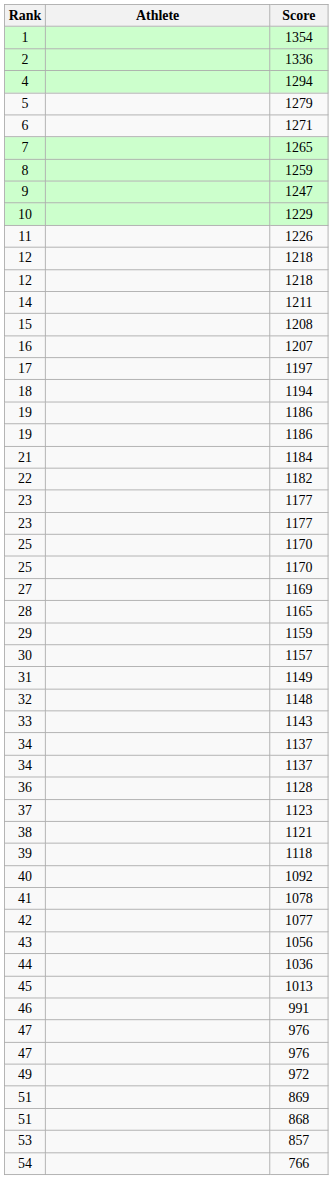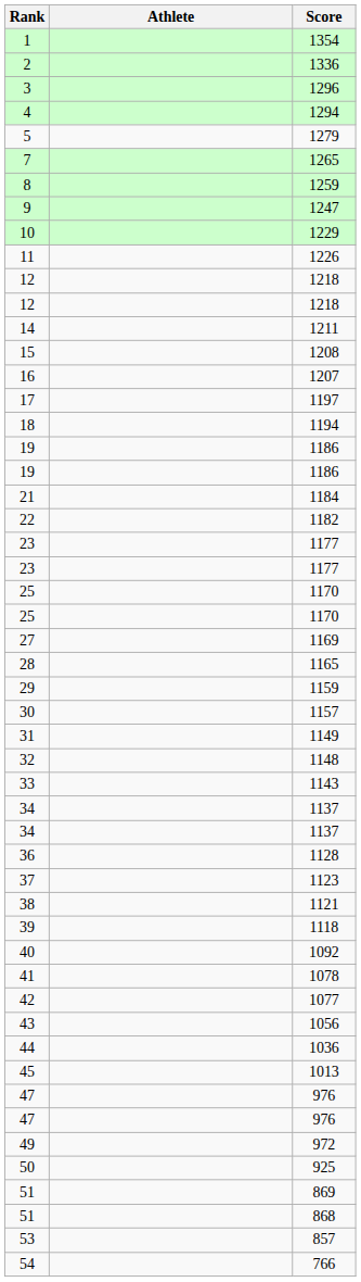 <table class=wikitable style="text-align:center">
 <tr>
 <th width=40>Rank</th>
 <th width=250>Athlete</th>
 <th width=60>Score</th>
 </tr>
 <tr bgcolor="ccffcc">
 <td>1</td>
 <td align=left></td>
 <td>1354</td>
 </tr>
 <tr bgcolor="ccffcc">
 <td>2</td>
 <td align=left></td>
 <td>1336</td>
 </tr>
 <tr bgcolor="ccffcc">
+<td>3</td>
+<td align=left></td>
+<td>1296</td>
+</tr>
+<tr bgcolor="ccffcc">
 <td>4</td>
 <td align=left></td>
 <td>1294</td>
 </tr>
 <tr>
 <td>5</td>
 <td align=left></td>
 <td>1279</td>
-</tr>
-<tr>
-<td>6</td>
-<td align=left></td>
-<td>1271</td>
 </tr>
 <tr bgcolor="ccffcc">
 <td>7</td>
 <td align=left></td>
 <td>1265</td>
 </tr>
 <tr bgcolor="ccffcc">
 <td>8</td>
 <td align=left></td>
 <td>1259</td>
 </tr>
 <tr bgcolor="ccffcc">
 <td>9</td>
 <td align=left></td>
 <td>1247</td>
 </tr>
 <tr bgcolor="ccffcc">
 <td>10</td>
 <td align=left></td>
 <td>1229</td>
 </tr>
 <tr>
 <td>11</td>
 <td align=left></td>
 <td>1226</td>
 </tr>
 <tr>
 <td>12</td>
 <td align=left></td>
 <td>1218</td>
 </tr>
 <tr>
 <td>12</td>
 <td align=left></td>
 <td>1218</td>
 </tr>
 <tr>
 <td>14</td>
 <td align=left></td>
 <td>1211</td>
 </tr>
 <tr>
 <td>15</td>
 <td align=left></td>
 <td>1208</td>
 </tr>
 <tr>
 <td>16</td>
 <td align=left></td>
 <td>1207</td>
 </tr>
 <tr>
 <td>17</td>
 <td align=left></td>
 <td>1197</td>
 </tr>
 <tr>
 <td>18</td>
 <td align=left></td>
 <td>1194</td>
 </tr>
 <tr>
 <td>19</td>
 <td align=left></td>
 <td>1186</td>
 </tr>
 <tr>
 <td>19</td>
 <td align=left></td>
 <td>1186</td>
 </tr>
 <tr>
 <td>21</td>
 <td align=left></td>
 <td>1184</td>
 </tr>
 <tr>
 <td>22</td>
 <td align=left></td>
 <td>1182</td>
 </tr>
 <tr>
 <td>23</td>
 <td align=left></td>
 <td>1177</td>
 </tr>
 <tr>
 <td>23</td>
 <td align=left></td>
 <td>1177</td>
 </tr>
 <tr>
 <td>25</td>
 <td align=left></td>
 <td>1170</td>
 </tr>
 <tr>
 <td>25</td>
 <td align=left></td>
 <td>1170</td>
 </tr>
 <tr>
 <td>27</td>
 <td align=left></td>
 <td>1169</td>
 </tr>
 <tr>
 <td>28</td>
 <td align=left></td>
 <td>1165</td>
 </tr>
 <tr>
 <td>29</td>
 <td align=left></td>
 <td>1159</td>
 </tr>
 <tr>
 <td>30</td>
 <td align=left></td>
 <td>1157</td>
 </tr>
 <tr>
 <td>31</td>
 <td align=left></td>
 <td>1149</td>
 </tr>
 <tr>
 <td>32</td>
 <td align=left></td>
 <td>1148</td>
 </tr>
 <tr>
 <td>33</td>
 <td align=left></td>
 <td>1143</td>
 </tr>
 <tr>
 <td>34</td>
 <td align=left></td>
 <td>1137</td>
 </tr>
 <tr>
 <td>34</td>
 <td align=left></td>
 <td>1137</td>
 </tr>
 <tr>
 <td>36</td>
 <td align=left></td>
 <td>1128</td>
 </tr>
 <tr>
 <td>37</td>
 <td align=left></td>
 <td>1123</td>
 </tr>
 <tr>
 <td>38</td>
 <td align=left></td>
 <td>1121</td>
 </tr>
 <tr>
 <td>39</td>
 <td align=left></td>
 <td>1118</td>
 </tr>
 <tr>
 <td>40</td>
 <td align=left></td>
 <td>1092</td>
 </tr>
 <tr>
 <td>41</td>
 <td align=left></td>
 <td>1078</td>
 </tr>
 <tr>
 <td>42</td>
 <td align=left></td>
 <td>1077</td>
 </tr>
 <tr>
 <td>43</td>
 <td align=left></td>
 <td>1056</td>
 </tr>
 <tr>
 <td>44</td>
 <td align=left></td>
 <td>1036</td>
 </tr>
 <tr>
 <td>45</td>
 <td align=left></td>
 <td>1013</td>
 </tr>
 <tr>
-<td>46</td>
-<td align=left></td>
-<td>991</td>
-</tr>
-<tr>
 <td>47</td>
 <td align=left></td>
 <td>976</td>
 </tr>
 <tr>
 <td>47</td>
 <td align=left></td>
 <td>976</td>
 </tr>
 <tr>
 <td>49</td>
 <td align=left></td>
 <td>972</td>
+</tr>
+<tr>
+<td>50</td>
+<td align=left></td>
+<td>925</td>
 </tr>
 <tr>
 <td>51</td>
 <td align=left></td>
 <td>869</td>
 </tr>
 <tr>
 <td>51</td>
 <td align=left></td>
 <td>868</td>
 </tr>
 <tr>
 <td>53</td>
 <td align=left></td>
 <td>857</td>
 </tr>
 <tr>
 <td>54</td>
 <td align=left></td>
 <td>766</td>
 </tr>
 </table>
